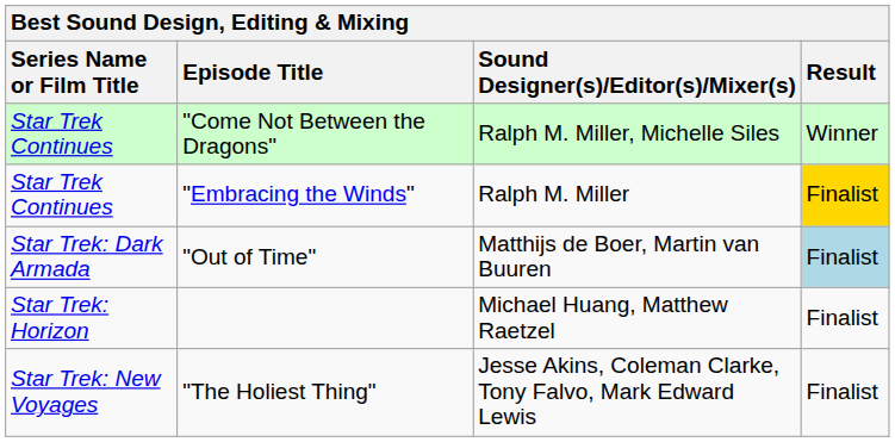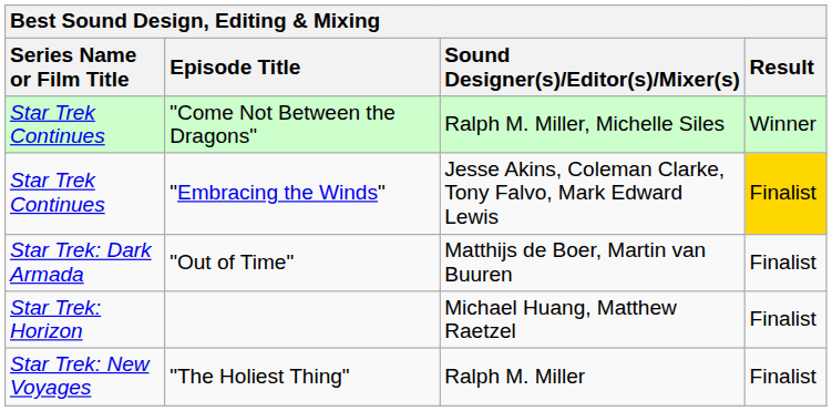 <table class="wikitable" width=100%>
 <tr>
 <th colspan="4" ! style="text-align:left;">Best Sound Design, Editing & Mixing</th>
 </tr>
 <tr>
 <th style="text-align:left; width: 20%;"><strong>Series Name or Film Title</strong></th>
 <th style="text-align:left; width: 35%;"><strong>Episode Title</strong></th>
 <th style="text-align:left; width: 35%;"><strong>Sound Designer(s)/Editor(s)/Mixer(s)</strong></th>
 <th style="text-align:left; width: 10%;"><strong>Result</strong></th>
 </tr>
 <tr style="background-color:#ccffcc;">
 <td><em><a href='#'>Star Trek Continues</a></em></td>
 <td>"Come Not Between the Dragons"</td>
 <td>Ralph M. Miller, Michelle Siles</td>
 <td>Winner</td>
 </tr>
 <tr>
 <td><em><a href='#'>Star Trek Continues</a></em></td>
 <td>"<a href='#'>Embracing the Winds</a>"</td>
-<td>Ralph M. Miller</td>
+<td>Jesse Akins, Coleman Clarke, Tony Falvo, Mark Edward Lewis</td>
 <td style="background: gold;">Finalist</td>
 </tr>
 <tr>
 <td><em><a href='#'>Star Trek: Dark Armada</a></em></td>
 <td>"Out of Time"</td>
 <td>Matthijs de Boer, Martin van Buuren</td>
-<td style="background: lightblue;">Finalist</td>
+<td>Finalist</td>
 </tr>
 <tr>
 <td><em><a href='#'>Star Trek: Horizon</a></em></td>
 <td></td>
 <td>Michael Huang, Matthew Raetzel</td>
 <td>Finalist</td>
 </tr>
 <tr>
 <td><em><a href='#'>Star Trek: New Voyages</a></em></td>
 <td>"The Holiest Thing"</td>
-<td>Jesse Akins, Coleman Clarke, Tony Falvo, Mark Edward Lewis</td>
+<td>Ralph M. Miller</td>
 <td>Finalist</td>
 </tr>
 </table>
